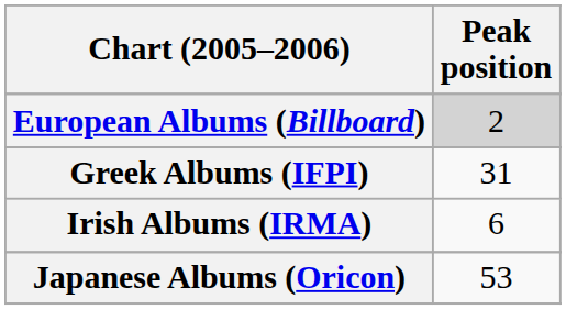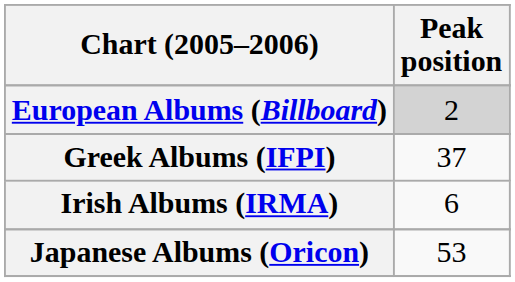 <table class="wikitable sortable plainrowheaders" style="text-align:center">
 <tr>
 <th scope="col">Chart (2005–2006)</th>
 <th scope="col">Peak<br>position</th>
 </tr>
 <tr>
 </tr>
 <tr>
 </tr>
 <tr>
 </tr>
 <tr>
 </tr>
 <tr>
 </tr>
 <tr>
 </tr>
 <tr>
 </tr>
 <tr>
 <th scope="row"><a href='#'>European Albums</a> (<em><a href='#'>Billboard</a></em>)</th>
 <td style="background: lightgrey;">2</td>
 </tr>
 <tr>
 </tr>
 <tr>
 </tr>
 <tr>
 </tr>
 <tr>
 <th scope="row">Greek Albums (<a href='#'>IFPI</a>)</th>
-<td>31</td>
+<td>37</td>
 </tr>
 <tr>
 <th scope="row">Irish Albums (<a href='#'>IRMA</a>)</th>
 <td style="text-align:center">6</td>
 </tr>
 <tr>
 </tr>
 <tr>
 <th scope="row">Japanese Albums (<a href='#'>Oricon</a>)</th>
 <td>53</td>
 </tr>
 <tr>
 </tr>
 <tr>
 </tr>
 <tr>
 </tr>
 <tr>
 </tr>
 <tr>
 </tr>
 <tr>
 </tr>
 <tr>
 </tr>
 <tr>
 </tr>
 <tr>
 </tr>
 </table>
